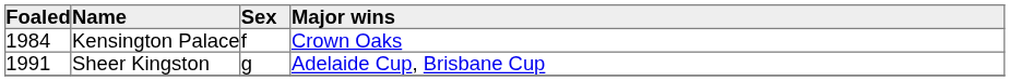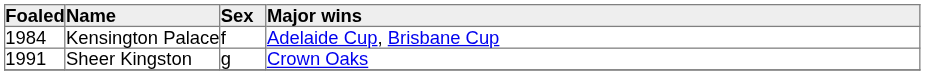 <table border="1" cellpadding="0" style="border-collapse: collapse; font-size:90%">
 <tr bgcolor="#eeeeee">
 <td width="35px"><strong>Foaled</strong></td>
 <td width="120px"><strong>Name</strong></td>
 <td width="35px"><strong>Sex</strong></td>
 <td width="510px"><strong>Major wins</strong></td>
 </tr>
 <tr>
 <td>1984</td>
 <td>Kensington Palace</td>
 <td>f</td>
-<td><a href='#'>Crown Oaks</a></td>
+<td><a href='#'>Adelaide Cup</a>, <a href='#'>Brisbane Cup</a></td>
 </tr>
 <tr>
 <td>1991</td>
 <td>Sheer Kingston</td>
 <td>g</td>
-<td><a href='#'>Adelaide Cup</a>, <a href='#'>Brisbane Cup</a></td>
+<td><a href='#'>Crown Oaks</a></td>
 </tr>
 <tr>
 </tr>
 </table>
